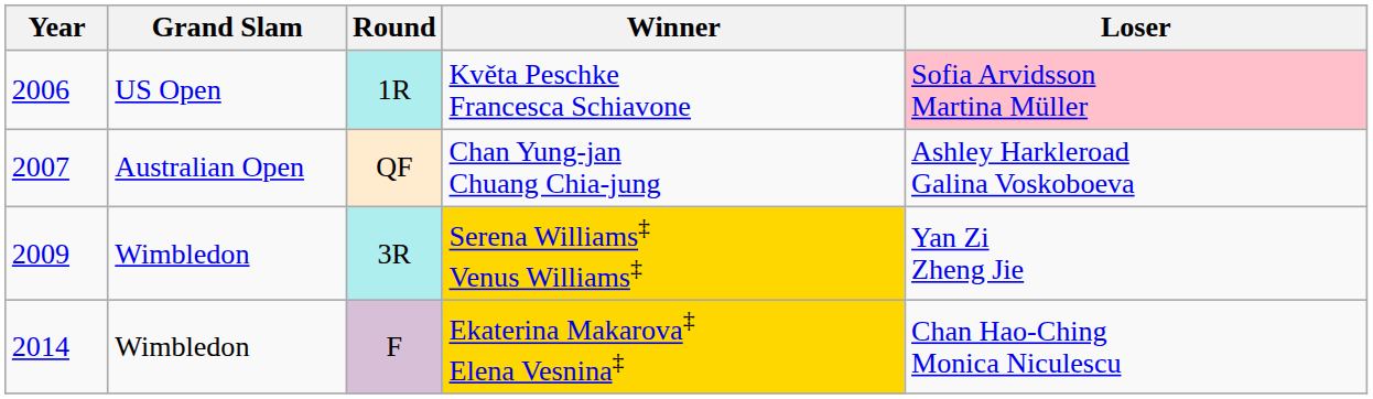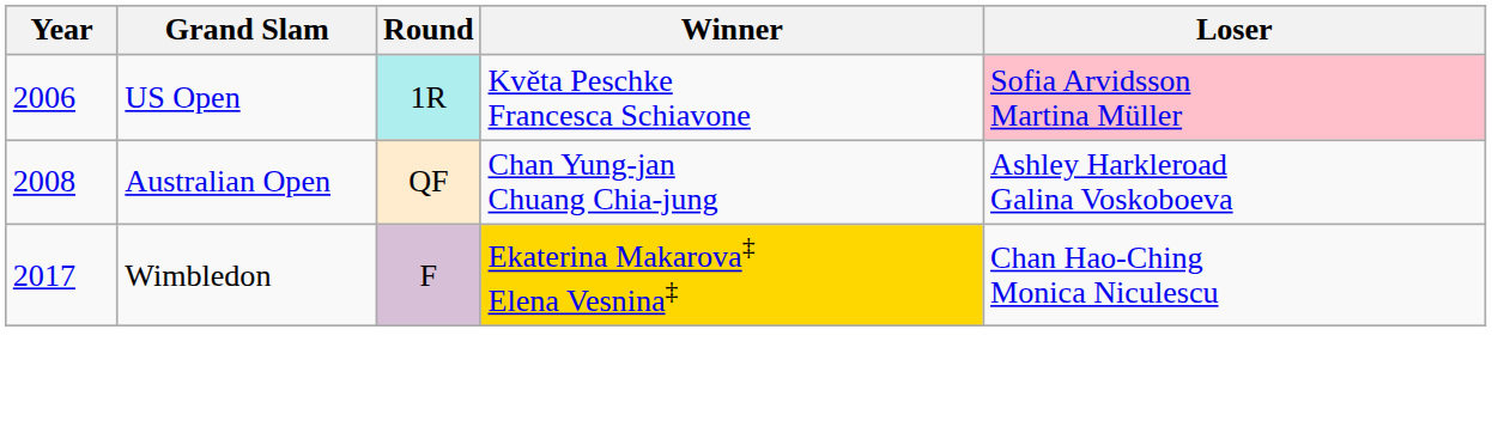 <table class="wikitable sortable">
 <tr>
 <th width=50px>Year</th>
 <th width=125px>Grand Slam</th>
 <th>Round</th>
 <th width=250px>Winner</th>
 <th width=250px>Loser</th>
 </tr>
 <tr>
 <td><a href='#'>2006</a></td>
 <td><a href='#'>US Open</a></td>
 <td style="text-align:center; background:#afeeee">1R</td>
 <td> <a href='#'>Květa Peschke</a> <br>  <a href='#'>Francesca Schiavone</a></td>
 <td style="background: pink;"> <a href='#'>Sofia Arvidsson</a> <br>  <a href='#'>Martina Müller</a></td>
 </tr>
 <tr>
-<td><a href='#'>2007</a></td>
+<td><a href='#'>2008</a></td>
 <td><a href='#'>Australian Open</a></td>
 <td style="text-align:center; background:#ffebcd">QF</td>
 <td> <a href='#'>Chan Yung-jan</a> <br>  <a href='#'>Chuang Chia-jung</a></td>
 <td> <a href='#'>Ashley Harkleroad</a> <br>  <a href='#'>Galina Voskoboeva</a></td>
 </tr>
 <tr>
-<td><a href='#'>2009</a></td>
-<td><a href='#'>Wimbledon</a></td>
-<td style="text-align:center; background:#afeeee">3R</td>
-<td style="background:gold"> <a href='#'>Serena Williams</a><sup>‡</sup> <br>  <a href='#'>Venus Williams</a><sup>‡</sup></td>
-<td> <a href='#'>Yan Zi</a> <br>  <a href='#'>Zheng Jie</a></td>
-</tr>
-<tr>
-<td><a href='#'>2014</a></td>
+<td><a href='#'>2017</a></td>
 <td>Wimbledon</td>
 <td style="text-align:center; background:#D8BFD8">F</td>
 <td style="background:gold"> <a href='#'>Ekaterina Makarova</a><sup>‡</sup> <br>  <a href='#'>Elena Vesnina</a><sup>‡</sup></td>
 <td> <a href='#'>Chan Hao-Ching</a> <br>  <a href='#'>Monica Niculescu</a></td>
 </tr>
 </table>
